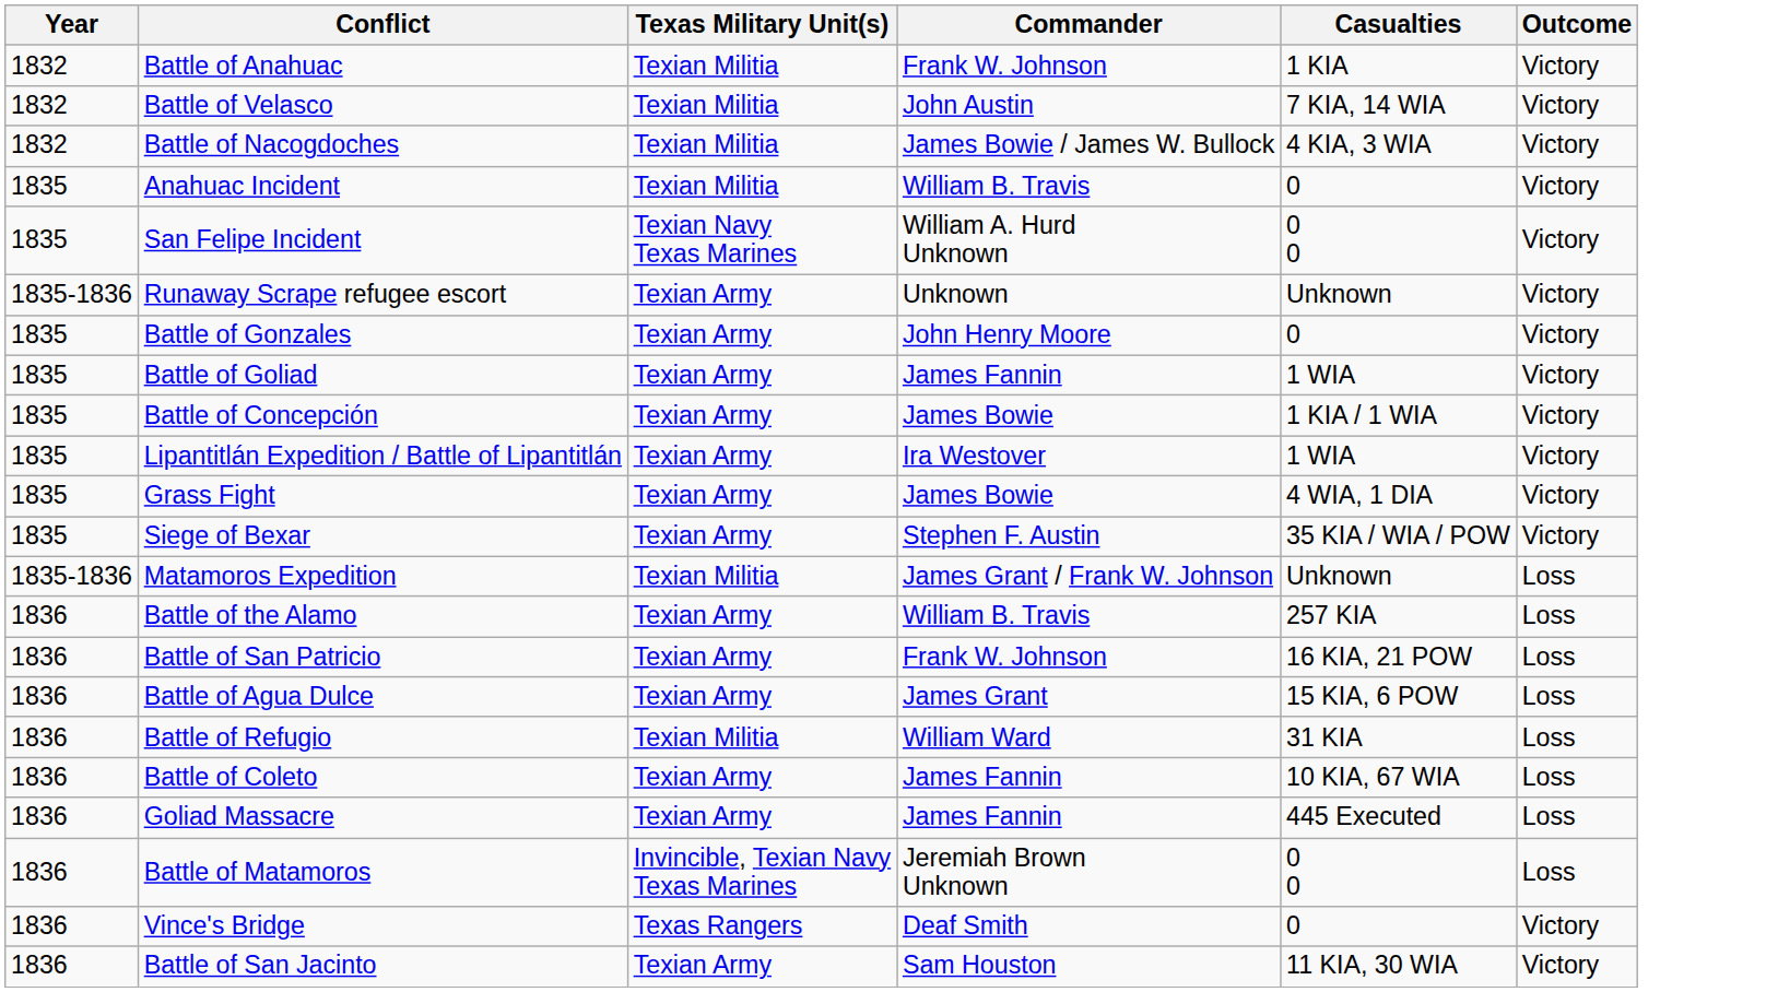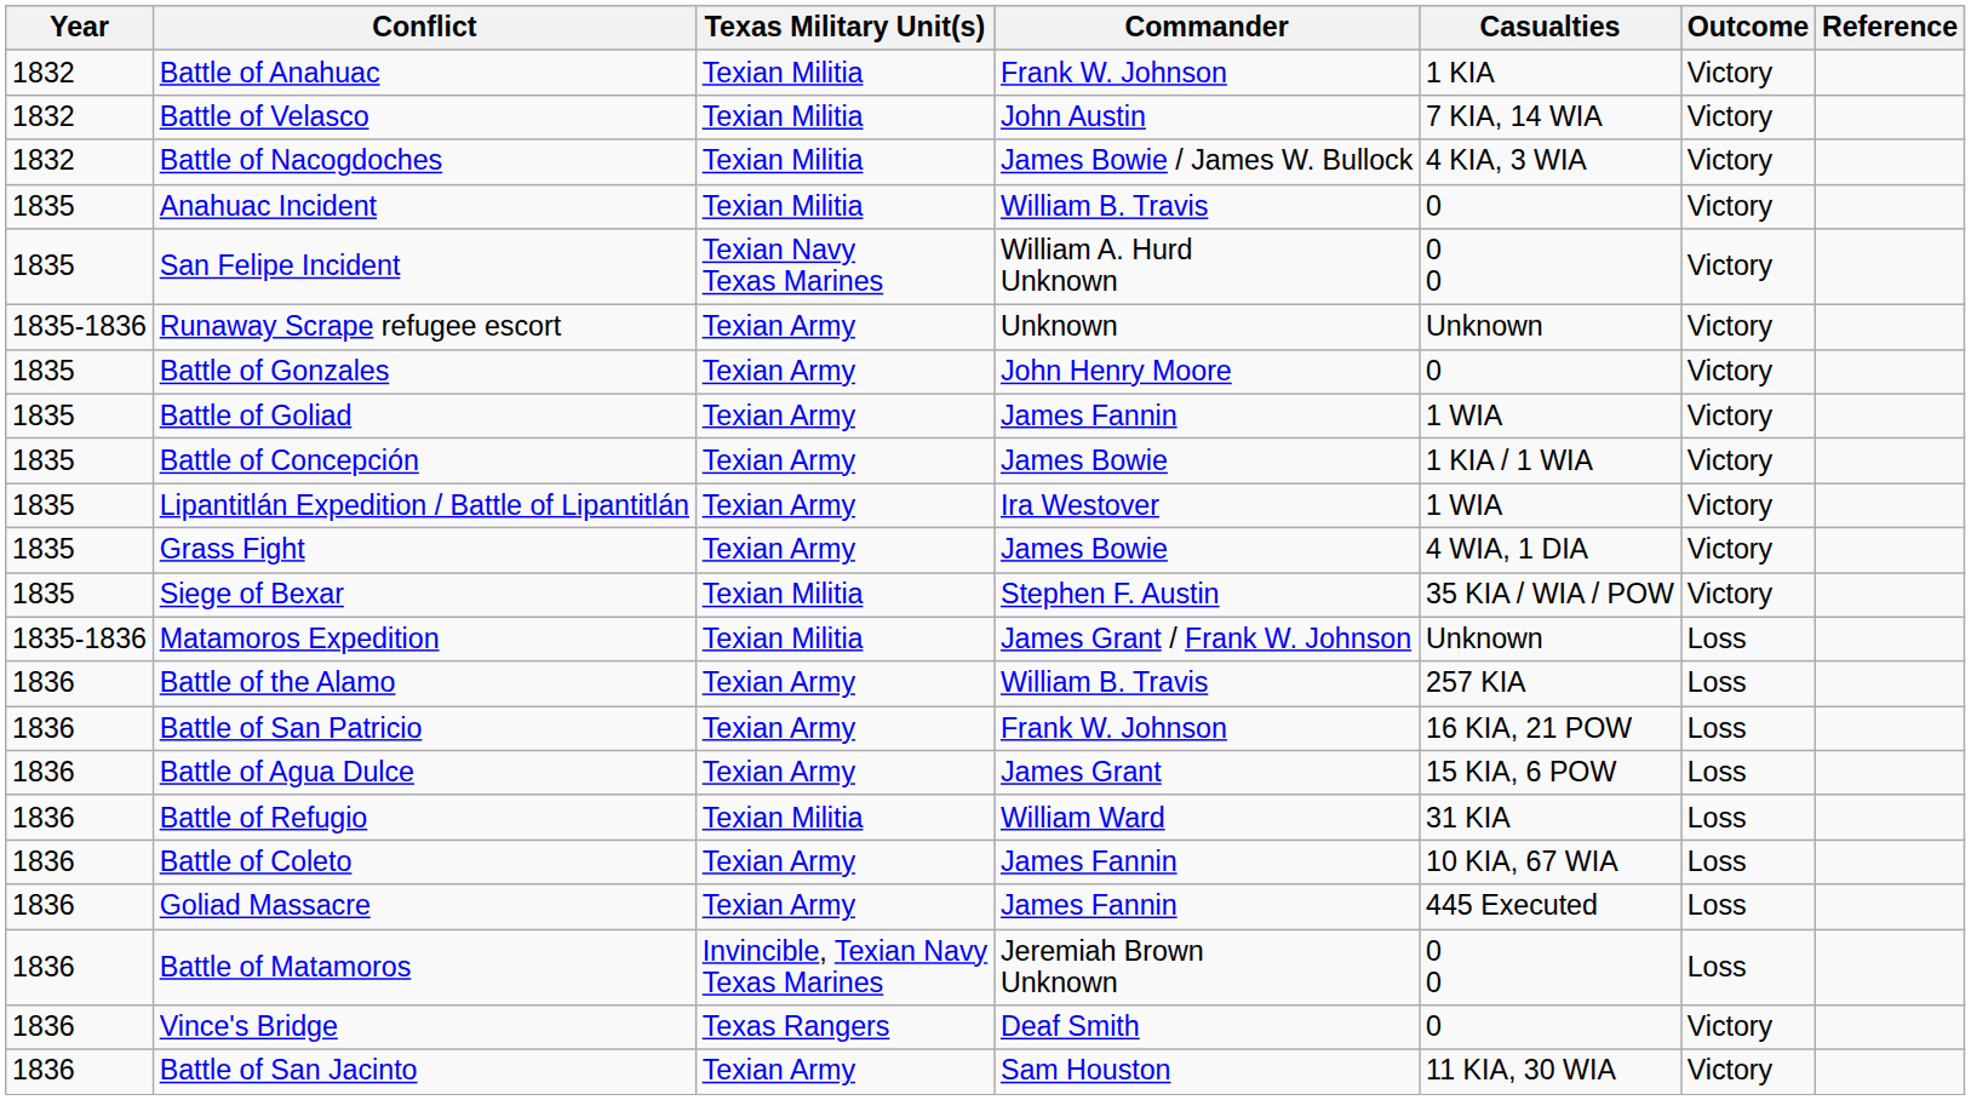 <table class="wikitable">
 <tr>
 <th>Year</th>
 <th>Conflict</th>
 <th>Texas Military Unit(s)</th>
 <th>Commander</th>
 <th>Casualties</th>
 <th>Outcome</th>
+<th>Reference</th>
 </tr>
 <tr>
 <td>1832</td>
 <td><a href='#'>Battle of Anahuac</a></td>
 <td><a href='#'>Texian Militia</a></td>
 <td><a href='#'>Frank W. Johnson</a></td>
 <td>1 KIA</td>
 <td>Victory</td>
+<td></td>
 </tr>
 <tr>
 <td>1832</td>
 <td><a href='#'>Battle of Velasco</a></td>
 <td><a href='#'>Texian Militia</a></td>
 <td><a href='#'>John Austin</a></td>
 <td>7 KIA, 14 WIA</td>
 <td>Victory</td>
+<td></td>
 </tr>
 <tr>
 <td>1832</td>
 <td><a href='#'>Battle of Nacogdoches</a></td>
 <td><a href='#'>Texian Militia</a></td>
 <td><a href='#'>James Bowie</a> / James W. Bullock</td>
 <td>4 KIA, 3 WIA</td>
 <td>Victory</td>
+<td></td>
 </tr>
 <tr>
 <td>1835</td>
 <td><a href='#'>Anahuac Incident</a></td>
 <td><a href='#'>Texian Militia</a></td>
 <td><a href='#'>William B. Travis</a></td>
 <td>0</td>
 <td>Victory</td>
+<td></td>
 </tr>
 <tr>
 <td>1835</td>
 <td><a href='#'>San Felipe Incident</a></td>
 <td><a href='#'>Texian Navy</a><br><a href='#'>Texas Marines</a></td>
 <td>William A. Hurd<br>Unknown</td>
 <td>0<br>0</td>
 <td>Victory</td>
+<td></td>
 </tr>
 <tr>
 <td>1835-1836</td>
 <td><a href='#'>Runaway Scrape</a> refugee escort</td>
 <td><a href='#'>Texian Army</a></td>
 <td>Unknown</td>
 <td>Unknown</td>
 <td>Victory</td>
+<td></td>
 </tr>
 <tr>
 <td>1835</td>
 <td><a href='#'>Battle of Gonzales</a></td>
 <td><a href='#'>Texian Army</a></td>
 <td><a href='#'>John Henry Moore</a></td>
 <td>0</td>
 <td>Victory</td>
+<td></td>
 </tr>
 <tr>
 <td>1835</td>
 <td><a href='#'>Battle of Goliad</a></td>
 <td><a href='#'>Texian Army</a></td>
 <td><a href='#'>James Fannin</a></td>
 <td>1 WIA</td>
 <td>Victory</td>
+<td></td>
 </tr>
 <tr>
 <td>1835</td>
 <td><a href='#'>Battle of Concepción</a></td>
 <td><a href='#'>Texian Army</a></td>
 <td><a href='#'>James Bowie</a></td>
 <td>1 KIA / 1 WIA</td>
 <td>Victory</td>
+<td></td>
 </tr>
 <tr>
 <td>1835</td>
 <td><a href='#'>Lipantitlán Expedition / Battle of Lipantitlán</a></td>
 <td><a href='#'>Texian Army</a></td>
 <td><a href='#'>Ira Westover</a></td>
 <td>1 WIA</td>
 <td>Victory</td>
+<td></td>
 </tr>
 <tr>
 <td>1835</td>
 <td><a href='#'>Grass Fight</a></td>
 <td><a href='#'>Texian Army</a></td>
 <td><a href='#'>James Bowie</a></td>
 <td>4 WIA, 1 DIA</td>
 <td>Victory</td>
+<td></td>
 </tr>
 <tr>
 <td>1835</td>
 <td><a href='#'>Siege of Bexar</a></td>
-<td><a href='#'>Texian Army</a></td>
+<td><a href='#'>Texian Militia</a></td>
 <td><a href='#'>Stephen F. Austin</a></td>
 <td>35 KIA / WIA / POW</td>
 <td>Victory</td>
+<td></td>
 </tr>
 <tr>
 <td>1835-1836</td>
 <td><a href='#'>Matamoros Expedition</a></td>
 <td><a href='#'>Texian Militia</a></td>
 <td><a href='#'>James Grant</a> / <a href='#'>Frank W. Johnson</a></td>
 <td>Unknown</td>
 <td>Loss</td>
+<td></td>
 </tr>
 <tr>
 <td>1836</td>
 <td><a href='#'>Battle of the Alamo</a></td>
 <td><a href='#'>Texian Army</a></td>
 <td><a href='#'>William B. Travis</a></td>
 <td>257 KIA</td>
 <td>Loss</td>
+<td></td>
 </tr>
 <tr>
 <td>1836</td>
 <td><a href='#'>Battle of San Patricio</a></td>
 <td><a href='#'>Texian Army</a></td>
 <td><a href='#'>Frank W. Johnson</a></td>
 <td>16 KIA, 21 POW</td>
 <td>Loss</td>
+<td></td>
 </tr>
 <tr>
 <td>1836</td>
 <td><a href='#'>Battle of Agua Dulce</a></td>
 <td><a href='#'>Texian Army</a></td>
 <td><a href='#'>James Grant</a></td>
 <td>15 KIA, 6 POW</td>
 <td>Loss</td>
+<td></td>
 </tr>
 <tr>
 <td>1836</td>
 <td><a href='#'>Battle of Refugio</a></td>
 <td><a href='#'>Texian Militia</a></td>
 <td><a href='#'>William Ward</a></td>
 <td>31 KIA</td>
 <td>Loss</td>
+<td></td>
 </tr>
 <tr>
 <td>1836</td>
 <td><a href='#'>Battle of Coleto</a></td>
 <td><a href='#'>Texian Army</a></td>
 <td><a href='#'>James Fannin</a></td>
 <td>10 KIA, 67 WIA</td>
 <td>Loss</td>
+<td></td>
 </tr>
 <tr>
 <td>1836</td>
 <td><a href='#'>Goliad Massacre</a></td>
 <td><a href='#'>Texian Army</a></td>
 <td><a href='#'>James Fannin</a></td>
 <td>445 Executed</td>
 <td>Loss</td>
+<td></td>
 </tr>
 <tr>
 <td>1836</td>
 <td><a href='#'>Battle of Matamoros</a></td>
 <td><a href='#'>Invincible</a>, <a href='#'>Texian Navy</a><br><a href='#'>Texas Marines</a></td>
 <td>Jeremiah Brown<br>Unknown</td>
 <td>0<br>0</td>
 <td>Loss</td>
+<td></td>
 </tr>
 <tr>
 <td>1836</td>
 <td><a href='#'>Vince's Bridge</a></td>
 <td><a href='#'>Texas Rangers</a></td>
 <td><a href='#'>Deaf Smith</a></td>
 <td>0</td>
 <td>Victory</td>
+<td></td>
 </tr>
 <tr>
 <td>1836</td>
 <td><a href='#'>Battle of San Jacinto</a></td>
 <td><a href='#'>Texian Army</a></td>
 <td><a href='#'>Sam Houston</a></td>
 <td>11 KIA, 30 WIA</td>
 <td>Victory</td>
+<td></td>
 </tr>
 </table>
